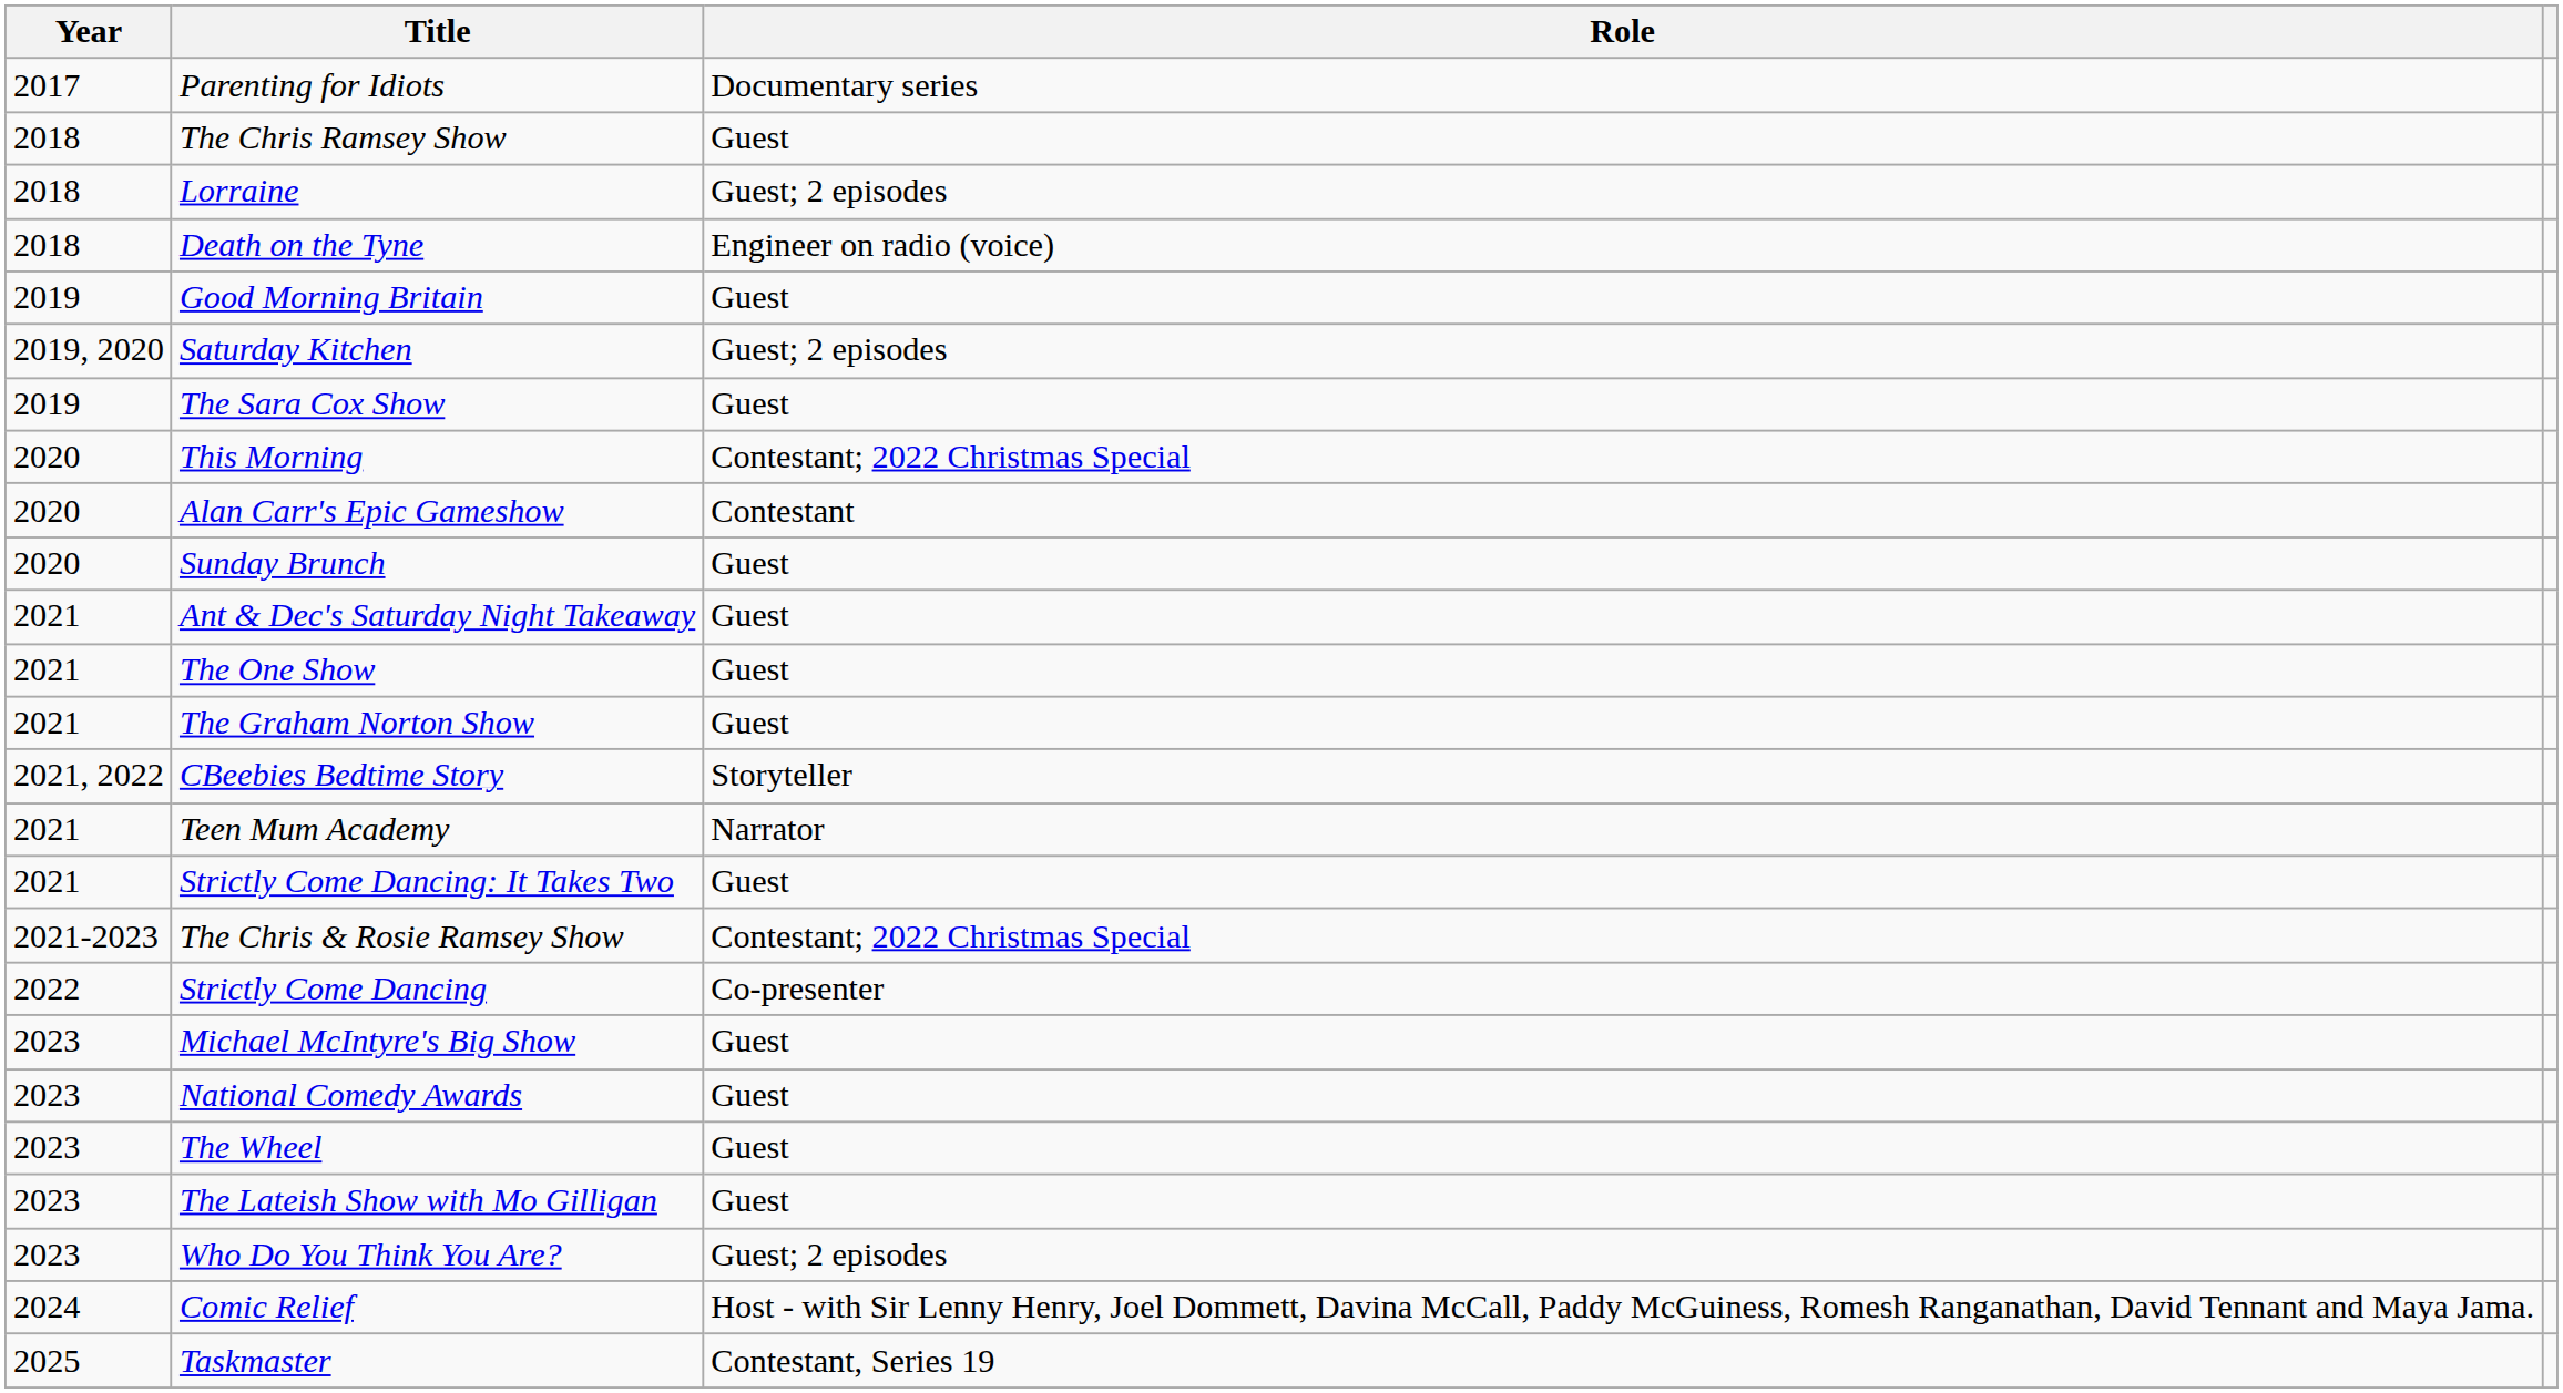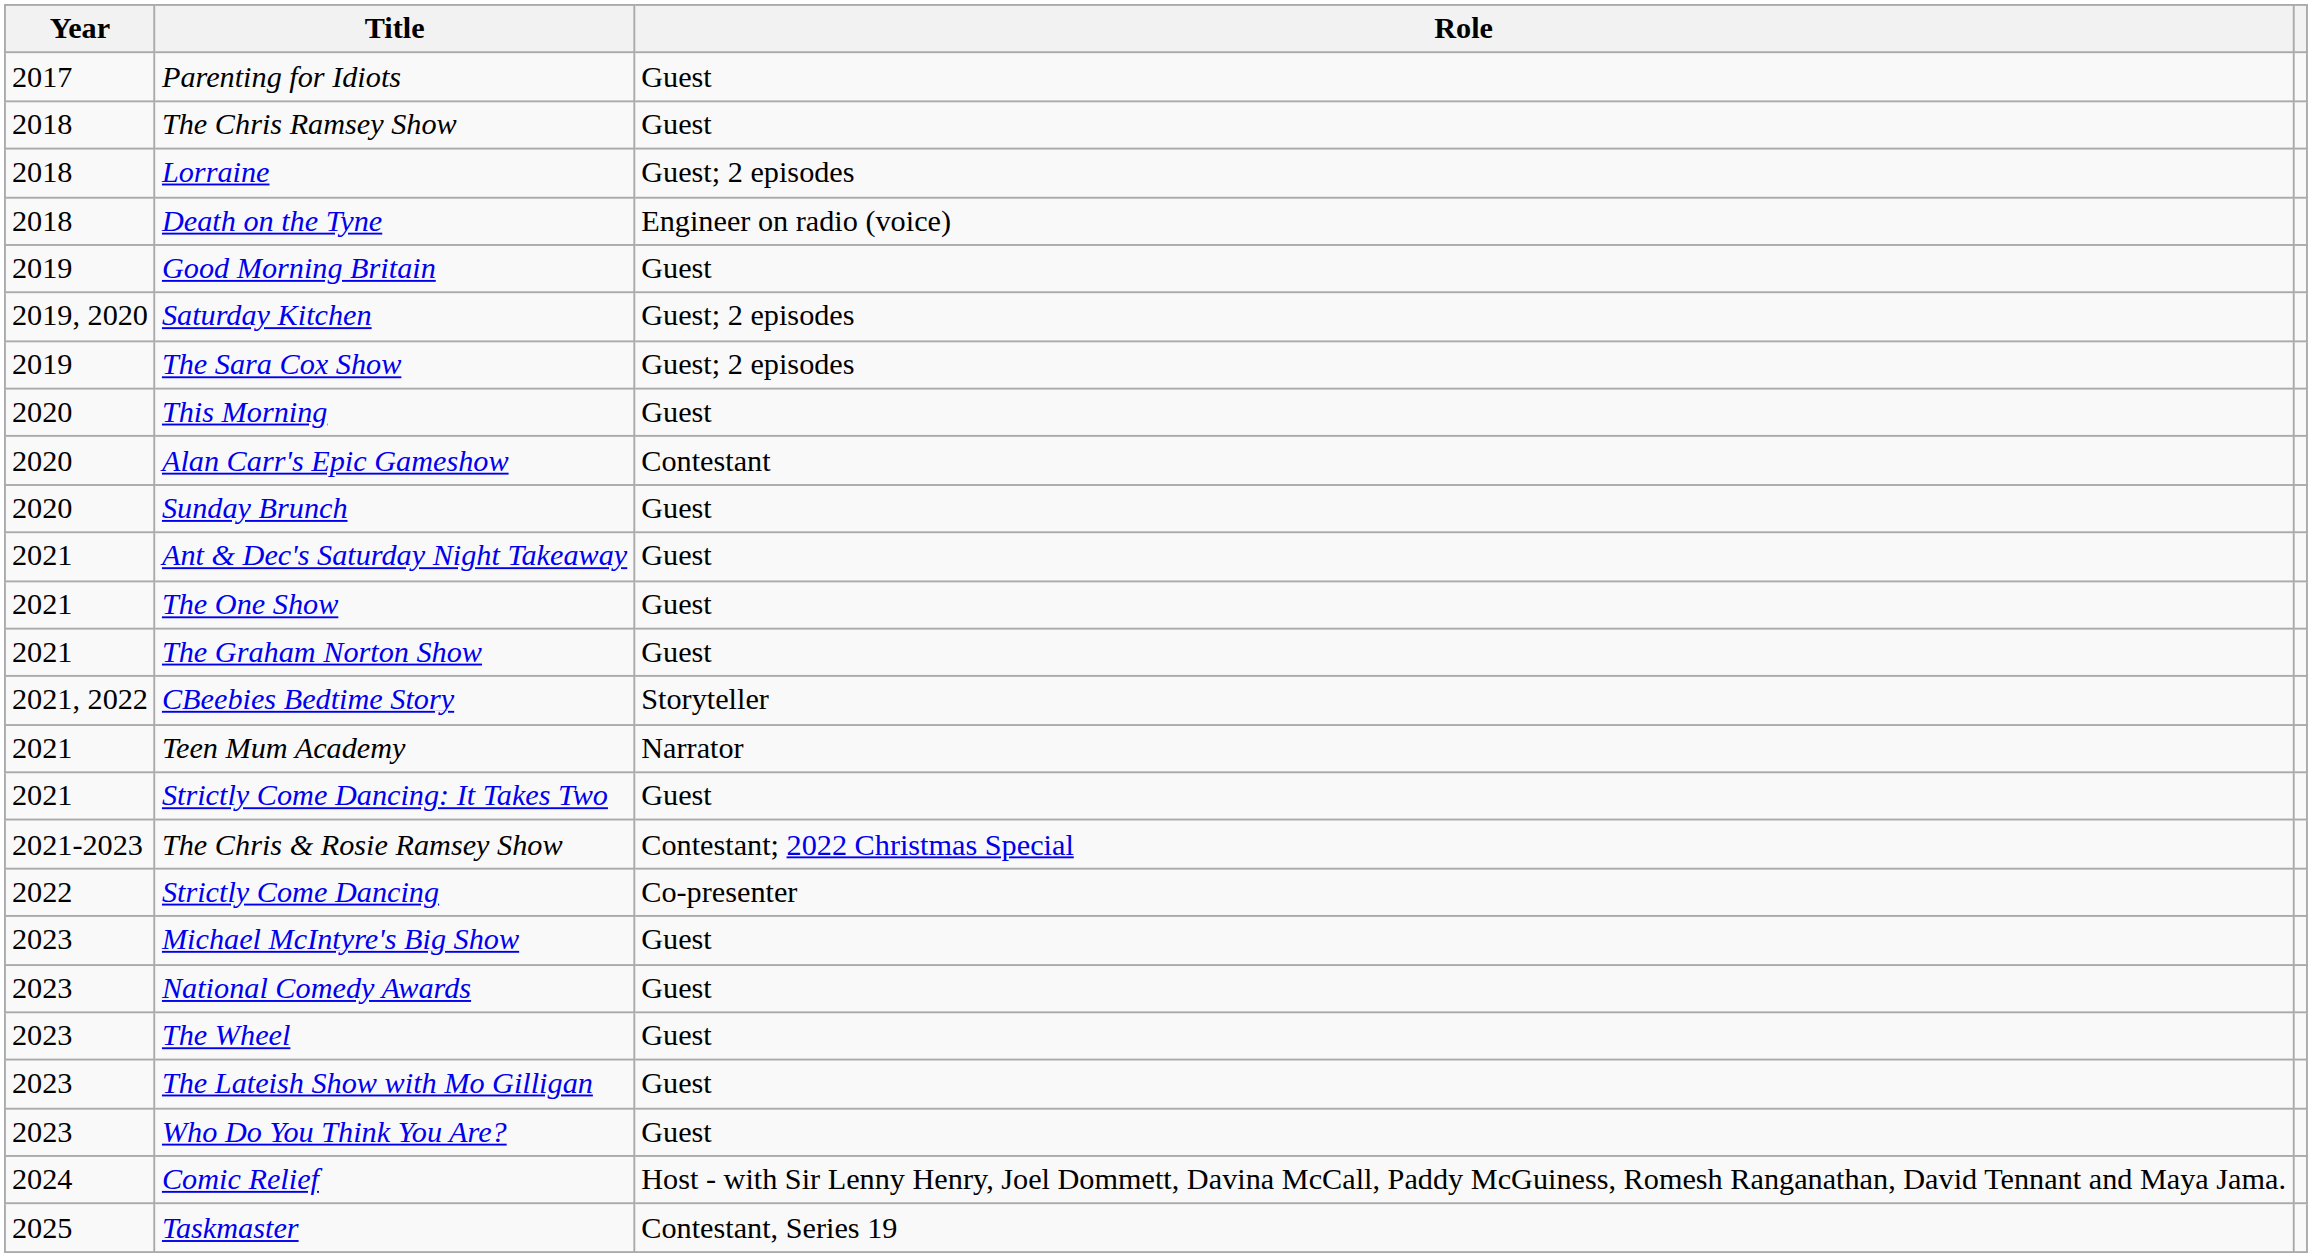 <table class="wikitable plainrowheaders sortable">
 <tr>
 <th>Year</th>
 <th>Title</th>
 <th>Role</th>
 <th class="unsortable"></th>
 </tr>
 <tr>
 <td>2017</td>
 <td><em>Parenting for Idiots</em></td>
-<td>Documentary series</td>
+<td>Guest</td>
 <td align="center"></td>
 </tr>
 <tr>
 <td>2018</td>
 <td><em>The Chris Ramsey Show</em></td>
 <td>Guest</td>
 <td align="center"></td>
 </tr>
 <tr>
 <td>2018</td>
 <td><em><a href='#'>Lorraine</a></em></td>
 <td>Guest; 2 episodes</td>
 <td align="center"></td>
 </tr>
 <tr>
 <td>2018</td>
 <td><em><a href='#'>Death on the Tyne</a></em></td>
 <td>Engineer on radio (voice)</td>
 <td align="center"></td>
 </tr>
 <tr>
 <td>2019</td>
 <td><em><a href='#'>Good Morning Britain</a></em></td>
 <td>Guest</td>
 <td align="center"></td>
 </tr>
 <tr>
 <td>2019, 2020</td>
 <td><em><a href='#'>Saturday Kitchen</a></em></td>
 <td>Guest; 2 episodes</td>
 <td align="center"></td>
 </tr>
 <tr>
 <td>2019</td>
 <td><em><a href='#'>The Sara Cox Show</a></em></td>
-<td>Guest</td>
+<td>Guest; 2 episodes</td>
 <td align="center"></td>
 </tr>
 <tr>
 <td>2020</td>
 <td><em><a href='#'>This Morning</a></em></td>
-<td>Contestant; <a href='#'>2022 Christmas Special</a></td>
+<td>Guest</td>
 <td align="center"></td>
 </tr>
 <tr>
 <td>2020</td>
 <td><em><a href='#'>Alan Carr's Epic Gameshow</a></em></td>
 <td>Contestant</td>
 <td align="center"></td>
 </tr>
 <tr>
 <td>2020</td>
 <td><em><a href='#'>Sunday Brunch</a></em></td>
 <td>Guest</td>
 <td align="center"></td>
 </tr>
 <tr>
 <td>2021</td>
 <td><em><a href='#'>Ant & Dec's Saturday Night Takeaway</a></em></td>
 <td>Guest</td>
 <td align="center"></td>
 </tr>
 <tr>
 <td>2021</td>
 <td><em><a href='#'>The One Show</a></em></td>
 <td>Guest</td>
 <td align="center"></td>
 </tr>
 <tr>
 <td>2021</td>
 <td><em><a href='#'>The Graham Norton Show</a></em></td>
 <td>Guest</td>
 <td align="center"></td>
 </tr>
 <tr>
 <td>2021, 2022</td>
 <td><em><a href='#'>CBeebies Bedtime Story</a></em></td>
 <td>Storyteller</td>
 <td align="center"></td>
 </tr>
 <tr>
 <td>2021</td>
 <td><em>Teen Mum Academy</em></td>
 <td>Narrator</td>
 <td align="center"></td>
 </tr>
 <tr>
 <td>2021</td>
 <td><em><a href='#'>Strictly Come Dancing: It Takes Two</a></em></td>
 <td>Guest</td>
 <td align="center"></td>
 </tr>
 <tr>
 <td>2021-2023</td>
 <td><em>The Chris & Rosie Ramsey Show</em></td>
 <td>Contestant; <a href='#'>2022 Christmas Special</a></td>
 <td align="center"></td>
 </tr>
 <tr>
 <td>2022</td>
 <td><em><a href='#'>Strictly Come Dancing</a></em></td>
 <td>Co-presenter</td>
 <td align="center"></td>
 </tr>
 <tr>
 <td>2023</td>
 <td><em><a href='#'>Michael McIntyre's Big Show</a></em></td>
 <td>Guest</td>
 <td align="center"></td>
 </tr>
 <tr>
 <td>2023</td>
 <td><em><a href='#'>National Comedy Awards</a></em></td>
 <td>Guest</td>
 <td align="center"></td>
 </tr>
 <tr>
 <td>2023</td>
 <td><em><a href='#'>The Wheel</a></em></td>
 <td>Guest</td>
 <td align="center"></td>
 </tr>
 <tr>
 <td>2023</td>
 <td><em><a href='#'>The Lateish Show with Mo Gilligan</a></em></td>
 <td>Guest</td>
 <td align="center"></td>
 </tr>
 <tr>
 <td>2023</td>
 <td><em><a href='#'>Who Do You Think You Are?</a></em></td>
-<td>Guest; 2 episodes</td>
+<td>Guest</td>
 <td align="center"></td>
 </tr>
 <tr>
 <td>2024</td>
 <td><em><a href='#'>Comic Relief</a></em></td>
 <td>Host - with Sir Lenny Henry, Joel Dommett, Davina McCall, Paddy McGuiness, Romesh Ranganathan, David Tennant and Maya Jama.</td>
 <td align="center"></td>
 </tr>
 <tr>
 <td>2025</td>
 <td><em><a href='#'>Taskmaster</a></em></td>
 <td>Contestant, Series 19</td>
 <td align="center"></td>
 </tr>
 <tr>
 </tr>
 </table>
